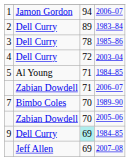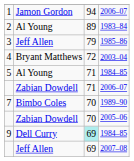 <table class="wikitable">
 <tr>
 </tr>
 <tr>
 <td>1</td>
 <td><a href='#'>Jamon Gordon</a></td>
 <td>94</td>
 <td style="font-size:80%;"><a href='#'>2006–07</a></td>
 </tr>
 <tr>
 <td>2</td>
-<td><a href='#'>Dell Curry</a></td>
+<td>Al Young</td>
 <td>89</td>
 <td style="font-size:80%;"><a href='#'>1983–84</a></td>
 </tr>
 <tr>
 <td>3</td>
-<td><a href='#'>Dell Curry</a></td>
-<td>78</td>
+<td><a href='#'>Jeff Allen</a></td>
+<td>79</td>
 <td style="font-size:80%;"><a href='#'>1985–86</a></td>
 </tr>
 <tr>
 <td>4</td>
-<td><a href='#'>Dell Curry</a></td>
+<td>Bryant Matthews</td>
 <td>72</td>
 <td style="font-size:80%;"><a href='#'>2003–04</a></td>
 </tr>
 <tr>
 <td>5</td>
 <td>Al Young</td>
 <td>71</td>
 <td style="font-size:80%;"><a href='#'>1984–85</a></td>
 </tr>
 <tr>
 <td></td>
 <td><a href='#'>Zabian Dowdell</a></td>
 <td>71</td>
 <td style="font-size:80%;"><a href='#'>2006–07</a></td>
 </tr>
 <tr>
 <td>7</td>
 <td><a href='#'>Bimbo Coles</a></td>
 <td>70</td>
 <td style="font-size:80%;"><a href='#'>1989–90</a></td>
 </tr>
 <tr>
 <td></td>
 <td><a href='#'>Zabian Dowdell</a></td>
 <td>70</td>
 <td style="font-size:80%;"><a href='#'>2005–06</a></td>
 </tr>
 <tr>
 <td>9</td>
 <td><a href='#'>Dell Curry</a></td>
 <td style="background: paleturquoise;">69</td>
 <td style="font-size:80%;"><a href='#'>1984–85</a></td>
 </tr>
 <tr>
 <td></td>
 <td><a href='#'>Jeff Allen</a></td>
 <td>69</td>
 <td style="font-size:80%;"><a href='#'>2007–08</a></td>
 </tr>
 </table>
